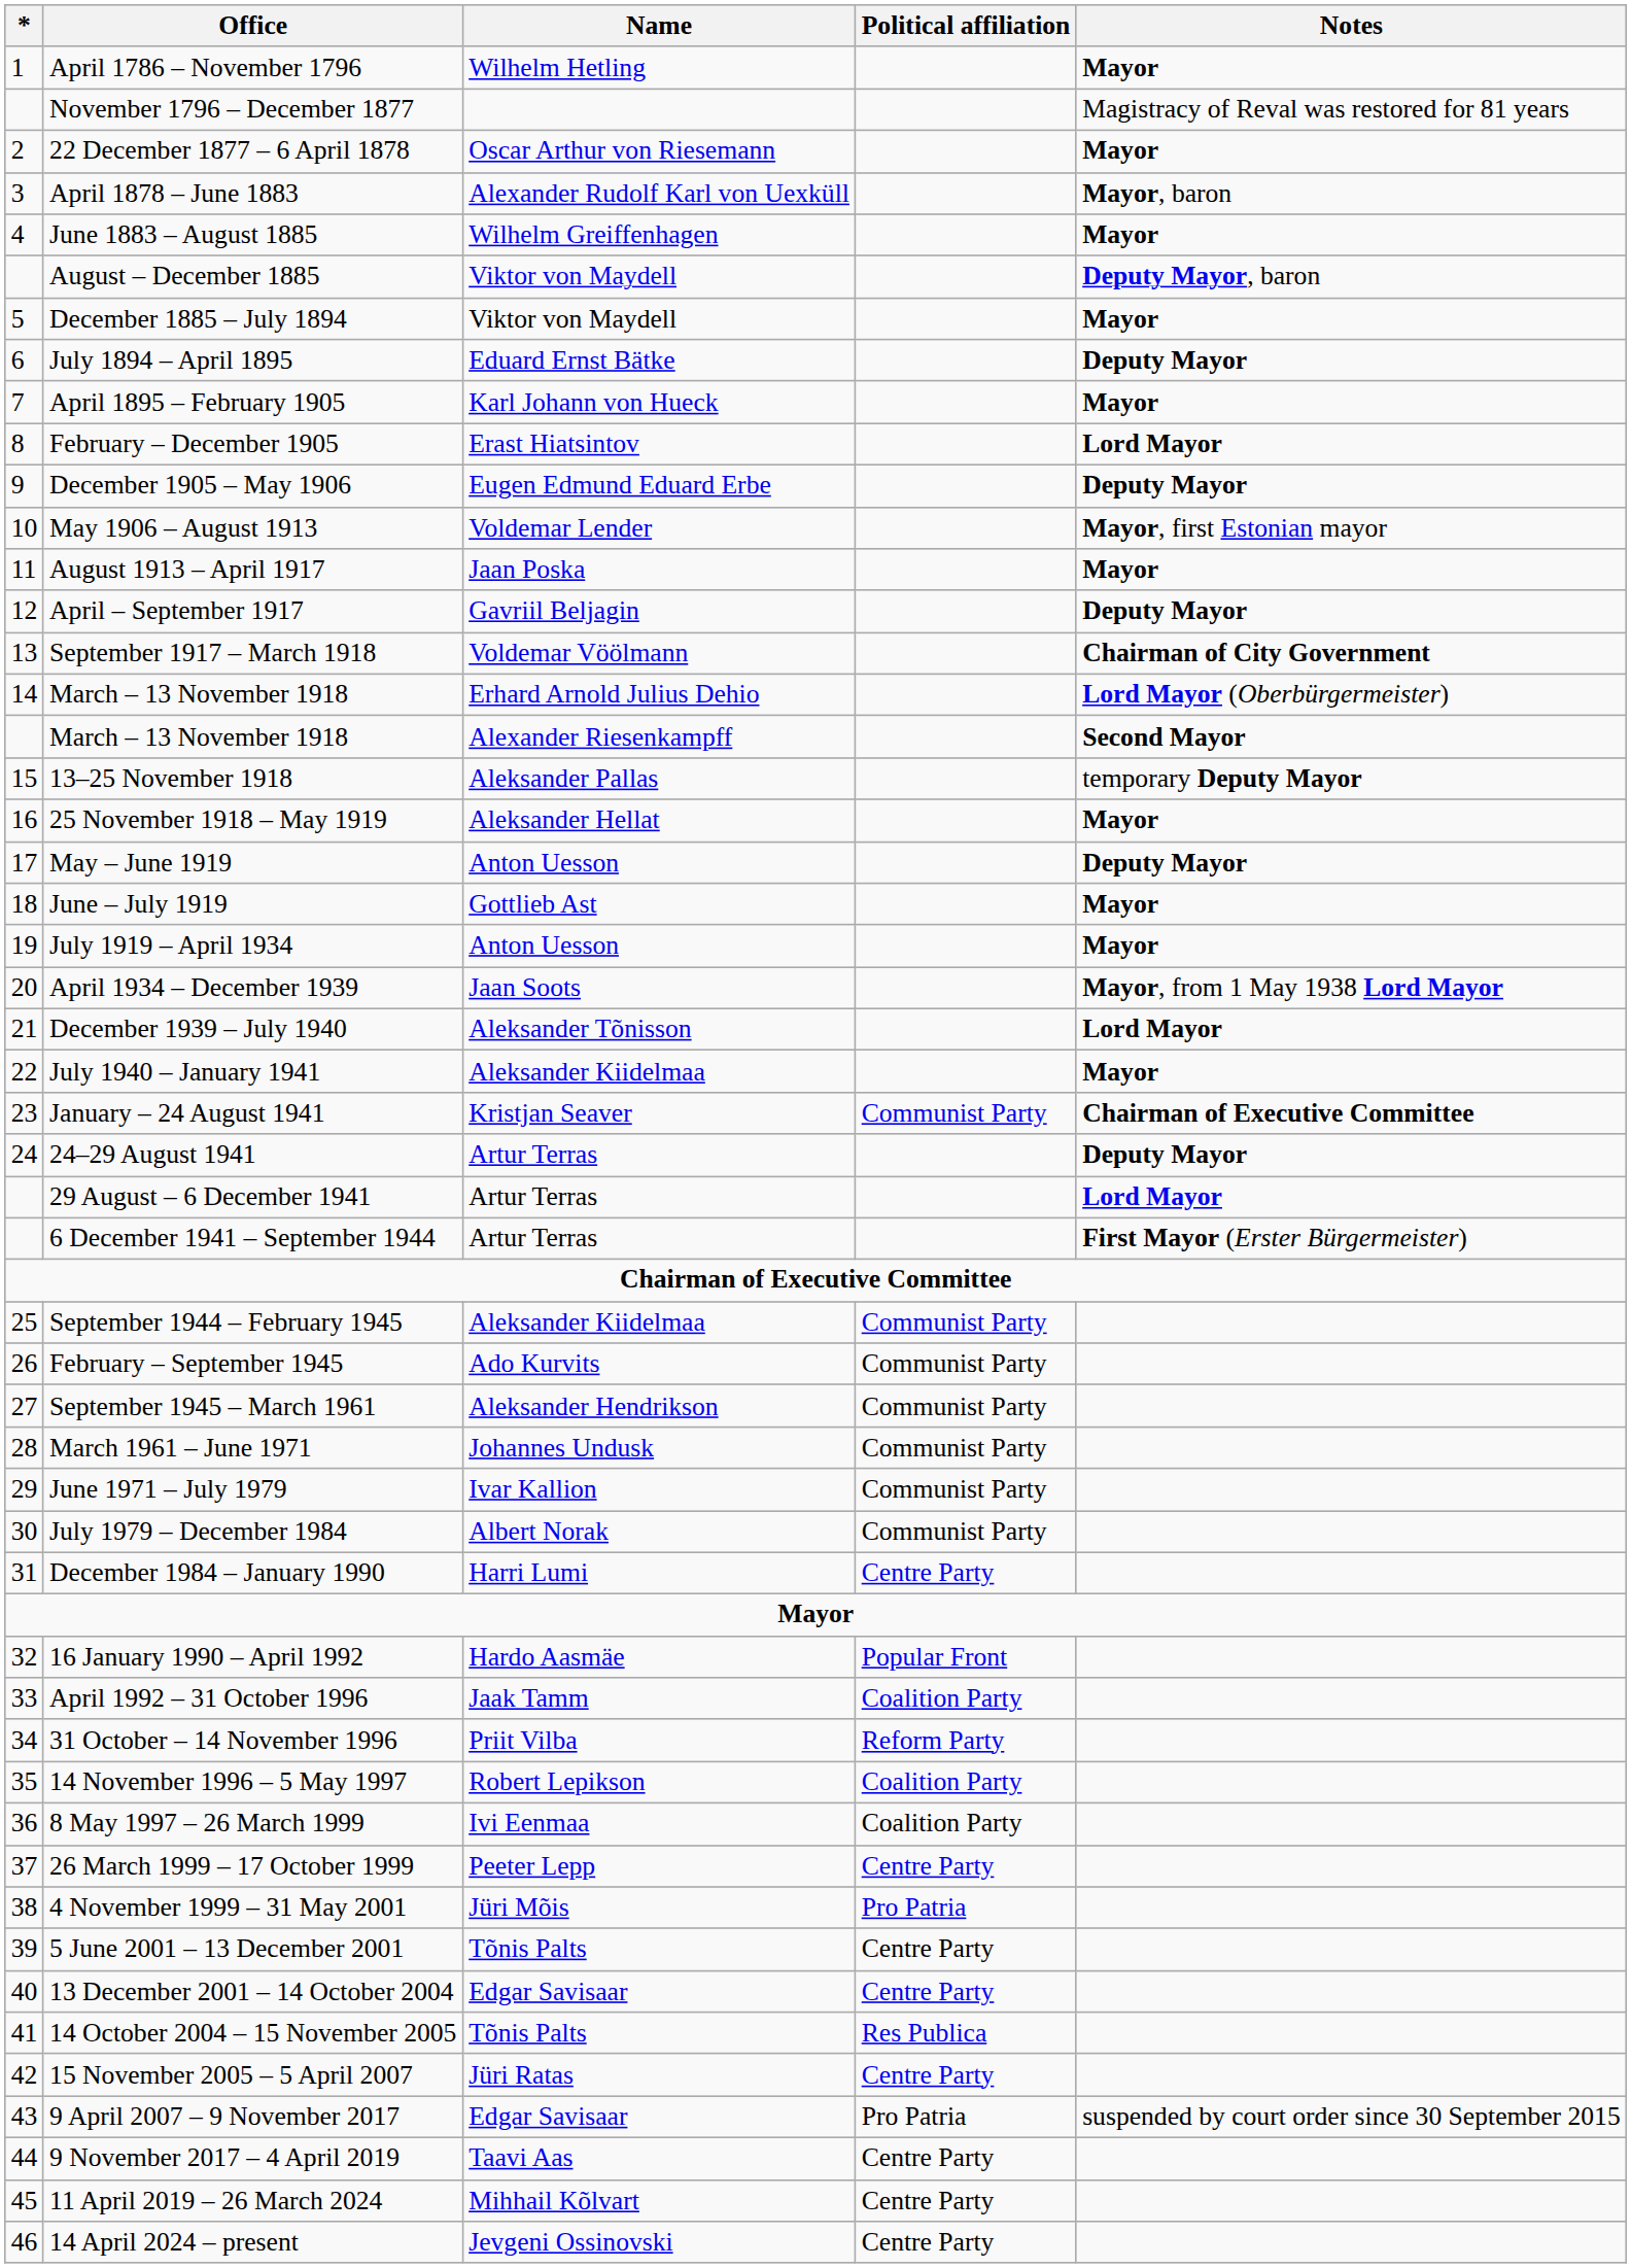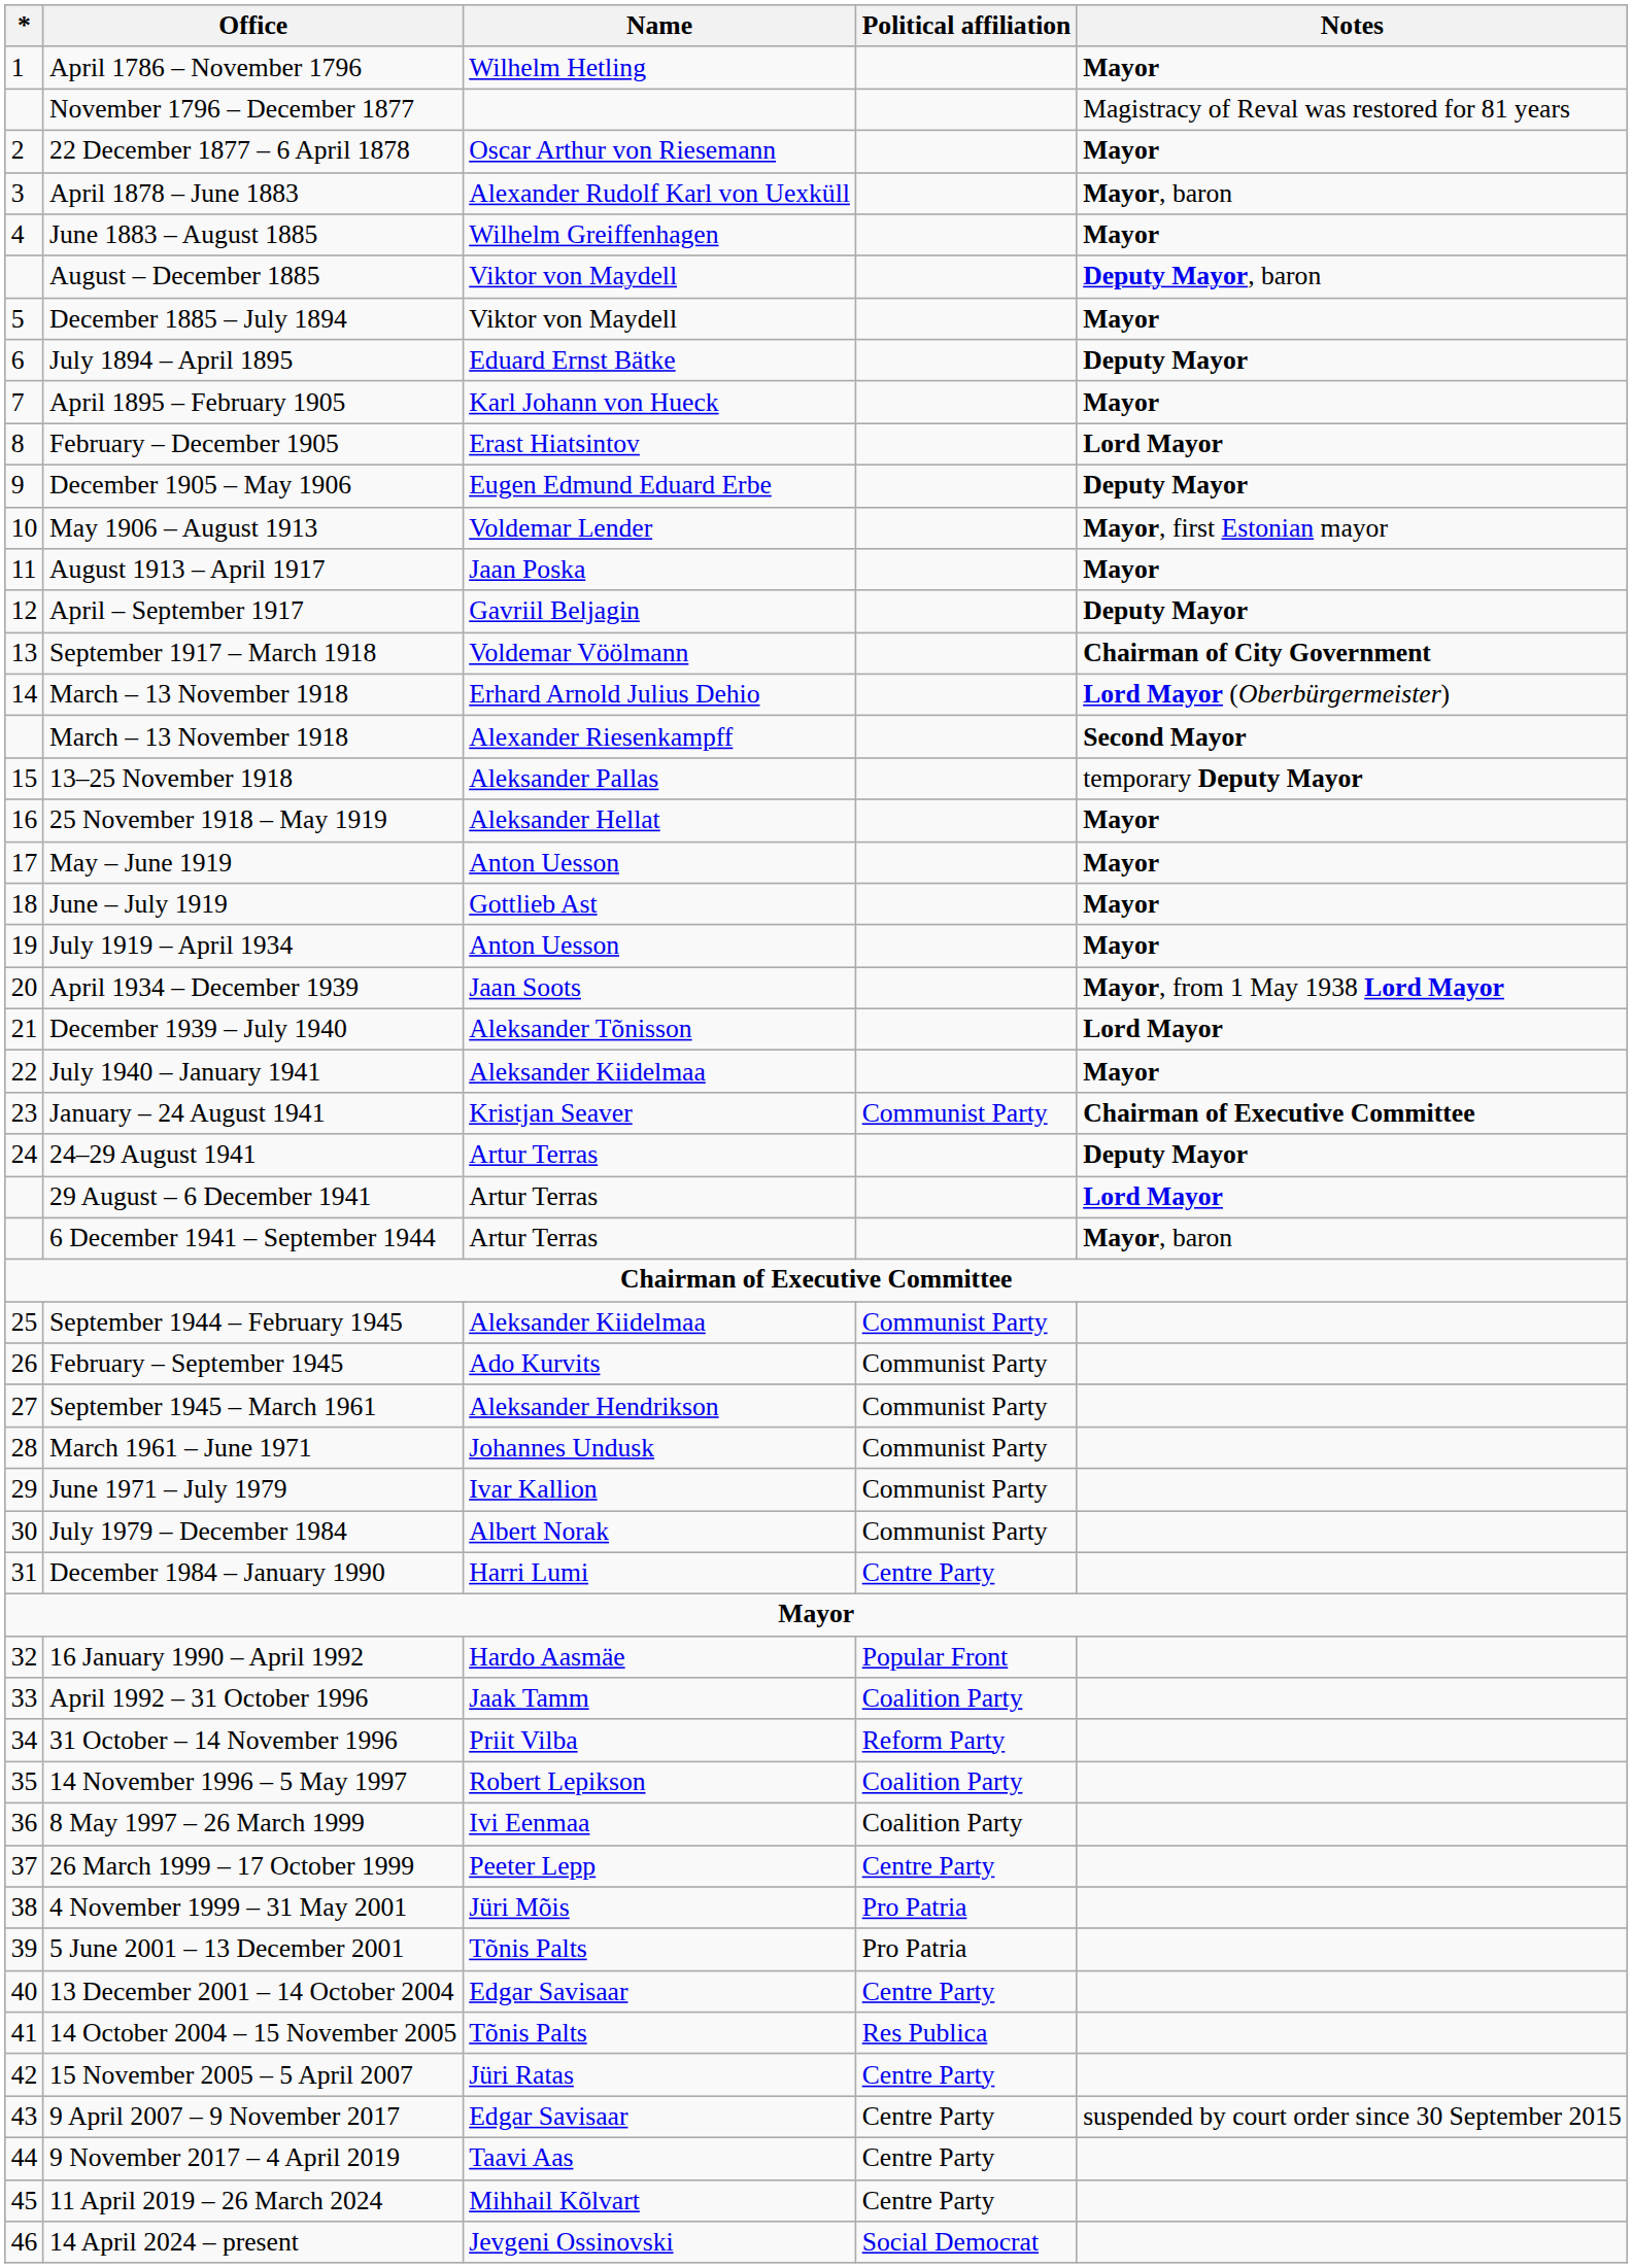 <table class="wikitable">
 <tr>
 <th>*</th>
 <th>Office</th>
 <th>Name</th>
 <th>Political affiliation</th>
 <th>Notes</th>
 </tr>
 <tr>
 <td style="text-align: justify">1</td>
 <td>April 1786 – November 1796</td>
 <td><a href='#'>Wilhelm Hetling</a></td>
 <td></td>
 <td><strong>Mayor</strong></td>
 </tr>
 <tr>
 <td style="text-align: justify"></td>
 <td>November 1796 – December 1877</td>
 <td></td>
 <td></td>
 <td>Magistracy of Reval was restored for 81 years</td>
 </tr>
 <tr>
 <td style="text-align: justify">2</td>
 <td>22 December 1877 – 6 April 1878</td>
 <td><a href='#'>Oscar Arthur von Riesemann</a></td>
 <td></td>
 <td><strong>Mayor</strong></td>
 </tr>
 <tr>
 <td style="text-align: justify">3</td>
 <td>April 1878 – June 1883</td>
 <td><a href='#'>Alexander Rudolf Karl von Uexküll</a></td>
 <td></td>
 <td><strong>Mayor</strong>, baron</td>
 </tr>
 <tr>
 <td style="text-align: justify">4</td>
 <td>June 1883 – August 1885</td>
 <td><a href='#'>Wilhelm Greiffenhagen</a></td>
 <td></td>
 <td><strong>Mayor</strong></td>
 </tr>
 <tr>
 <td style="text-align: justify"></td>
 <td>August – December 1885</td>
 <td><a href='#'>Viktor von Maydell</a></td>
 <td></td>
 <td><strong><a href='#'>Deputy Mayor</a></strong>, baron</td>
 </tr>
 <tr>
 <td style="text-align: justify">5</td>
 <td>December 1885 – July 1894</td>
 <td>Viktor von Maydell</td>
 <td></td>
 <td><strong>Mayor</strong></td>
 </tr>
 <tr>
 <td style="text-align: justify">6</td>
 <td>July 1894 – April 1895</td>
 <td><a href='#'>Eduard Ernst Bätke</a></td>
 <td></td>
 <td><strong>Deputy Mayor</strong></td>
 </tr>
 <tr>
 <td style="text-align: justify">7</td>
 <td>April 1895 – February 1905</td>
 <td><a href='#'>Karl Johann von Hueck</a></td>
 <td></td>
 <td><strong>Mayor</strong></td>
 </tr>
 <tr>
 <td style="text-align: justify">8</td>
 <td>February – December 1905</td>
 <td><a href='#'>Erast Hiatsintov</a></td>
 <td></td>
 <td><strong>Lord Mayor</strong></td>
 </tr>
 <tr>
 <td style="text-align: justify">9</td>
 <td>December 1905 – May 1906</td>
 <td><a href='#'>Eugen Edmund Eduard Erbe</a></td>
 <td></td>
 <td><strong>Deputy Mayor</strong></td>
 </tr>
 <tr>
 <td style="text-align: justify">10</td>
 <td>May 1906 – August 1913</td>
 <td><a href='#'>Voldemar Lender</a></td>
 <td></td>
 <td><strong>Mayor</strong>, first <a href='#'>Estonian</a> mayor</td>
 </tr>
 <tr>
 <td style="text-align: justify">11</td>
 <td>August 1913 – April 1917</td>
 <td><a href='#'>Jaan Poska</a></td>
 <td></td>
 <td><strong>Mayor</strong></td>
 </tr>
 <tr>
 <td style="text-align: justify">12</td>
 <td>April – September 1917</td>
 <td><a href='#'>Gavriil Beljagin</a></td>
 <td></td>
 <td><strong>Deputy Mayor</strong></td>
 </tr>
 <tr>
 <td style="text-align: justify">13</td>
 <td>September 1917 – March 1918</td>
 <td><a href='#'>Voldemar Vöölmann</a></td>
 <td></td>
 <td><strong>Chairman of City Government</strong></td>
 </tr>
 <tr>
 <td style="text-align: justify">14</td>
 <td>March – 13 November 1918</td>
 <td><a href='#'>Erhard Arnold Julius Dehio</a></td>
 <td></td>
 <td><strong><a href='#'>Lord Mayor</a></strong> (<em>Oberbürgermeister</em>)</td>
 </tr>
 <tr>
 <td style="text-align: justify"></td>
 <td>March – 13 November 1918</td>
 <td><a href='#'>Alexander Riesenkampff</a></td>
 <td></td>
 <td><strong>Second Mayor</strong></td>
 </tr>
 <tr>
 <td style="text-align: justify">15</td>
 <td>13–25 November 1918</td>
 <td><a href='#'>Aleksander Pallas</a></td>
 <td></td>
 <td>temporary <strong>Deputy Mayor</strong></td>
 </tr>
 <tr>
 <td style="text-align: justify">16</td>
 <td>25 November 1918 – May 1919</td>
 <td><a href='#'>Aleksander Hellat</a></td>
 <td></td>
 <td><strong>Mayor</strong></td>
 </tr>
 <tr>
 <td style="text-align: justify">17</td>
 <td>May – June 1919</td>
 <td><a href='#'>Anton Uesson</a></td>
 <td></td>
-<td><strong>Deputy Mayor</strong></td>
+<td><strong>Mayor</strong></td>
 </tr>
 <tr>
 <td style="text-align: justify">18</td>
 <td>June – July 1919</td>
 <td><a href='#'>Gottlieb Ast</a></td>
 <td></td>
 <td><strong>Mayor</strong></td>
 </tr>
 <tr>
 <td style="text-align: justify">19</td>
 <td>July 1919 – April 1934</td>
 <td><a href='#'>Anton Uesson</a></td>
 <td></td>
 <td><strong>Mayor</strong></td>
 </tr>
 <tr>
 <td style="text-align: justify">20</td>
 <td>April 1934 – December 1939</td>
 <td><a href='#'>Jaan Soots</a></td>
 <td></td>
 <td><strong>Mayor</strong>, from 1 May 1938 <strong><a href='#'>Lord Mayor</a></strong></td>
 </tr>
 <tr>
 <td style="text-align: justify">21</td>
 <td>December 1939 – July 1940</td>
 <td><a href='#'>Aleksander Tõnisson</a></td>
 <td></td>
 <td><strong>Lord Mayor</strong></td>
 </tr>
 <tr>
 <td style="text-align: justify">22</td>
 <td>July 1940 – January 1941</td>
 <td><a href='#'>Aleksander Kiidelmaa</a></td>
 <td></td>
 <td><strong>Mayor</strong></td>
 </tr>
 <tr>
 <td style="text-align: justify">23</td>
 <td>January – 24 August 1941</td>
 <td><a href='#'>Kristjan Seaver</a></td>
 <td><a href='#'>Communist Party</a></td>
 <td><strong>Chairman of Executive Committee</strong></td>
 </tr>
 <tr>
 <td style="text-align: justify">24</td>
 <td>24–29 August 1941</td>
 <td><a href='#'>Artur Terras</a></td>
 <td></td>
 <td><strong>Deputy Mayor</strong></td>
 </tr>
 <tr>
 <td style="text-align: justify"></td>
 <td>29 August – 6 December 1941</td>
 <td>Artur Terras</td>
 <td></td>
 <td><strong><a href='#'>Lord Mayor</a></strong></td>
 </tr>
 <tr>
 <td style="text-align: justify"></td>
 <td>6 December 1941 – September 1944</td>
 <td>Artur Terras</td>
 <td></td>
-<td><strong>First Mayor</strong> (<em>Erster Bürgermeister</em>)</td>
+<td><strong>Mayor</strong>, baron</td>
 </tr>
 <tr>
 <td colspan=5 align=center><strong>Chairman of Executive Committee</strong></td>
 </tr>
 <tr>
 <td style="text-align: justify">25</td>
 <td>September 1944 – February 1945</td>
 <td><a href='#'>Aleksander Kiidelmaa</a></td>
 <td><a href='#'>Communist Party</a></td>
 <td></td>
 </tr>
 <tr>
 <td style="text-align: justify">26</td>
 <td>February – September 1945</td>
 <td><a href='#'>Ado Kurvits</a></td>
 <td>Communist Party</td>
 <td></td>
 </tr>
 <tr>
 <td style="text-align: justify">27</td>
 <td>September 1945 – March 1961</td>
 <td><a href='#'>Aleksander Hendrikson</a></td>
 <td>Communist Party</td>
 <td></td>
 </tr>
 <tr>
 <td style="text-align: justify">28</td>
 <td>March 1961 – June 1971</td>
 <td><a href='#'>Johannes Undusk</a></td>
 <td>Communist Party</td>
 <td></td>
 </tr>
 <tr>
 <td style="text-align: justify">29</td>
 <td>June 1971 – July 1979</td>
 <td><a href='#'>Ivar Kallion</a></td>
 <td>Communist Party</td>
 <td></td>
 </tr>
 <tr>
 <td style="text-align: justify">30</td>
 <td>July 1979 – December 1984</td>
 <td><a href='#'>Albert Norak</a></td>
 <td>Communist Party</td>
 <td></td>
 </tr>
 <tr>
 <td style="text-align: justify">31</td>
 <td>December 1984 – January 1990</td>
 <td><a href='#'>Harri Lumi</a></td>
 <td><a href='#'>Centre Party</a></td>
 <td></td>
 </tr>
 <tr>
 <td colspan=5 align=center><strong>Mayor</strong></td>
 </tr>
 <tr>
 <td style="text-align: justify">32</td>
 <td>16 January 1990 – April 1992</td>
 <td><a href='#'>Hardo Aasmäe</a></td>
 <td><a href='#'>Popular Front</a></td>
 <td></td>
 </tr>
 <tr>
 <td style="text-align: justify">33</td>
 <td>April 1992 – 31 October 1996</td>
 <td><a href='#'>Jaak Tamm</a></td>
 <td><a href='#'>Coalition Party</a></td>
 <td></td>
 </tr>
 <tr>
 <td style="text-align: justify">34</td>
 <td>31 October – 14 November 1996</td>
 <td><a href='#'>Priit Vilba</a></td>
 <td><a href='#'>Reform Party</a></td>
 <td></td>
 </tr>
 <tr>
 <td style="text-align: justify">35</td>
 <td>14 November 1996 – 5 May 1997</td>
 <td><a href='#'>Robert Lepikson</a></td>
 <td><a href='#'>Coalition Party</a></td>
 <td></td>
 </tr>
 <tr>
 <td style="text-align: justify">36</td>
 <td>8 May 1997 – 26 March 1999</td>
 <td><a href='#'>Ivi Eenmaa</a></td>
 <td>Coalition Party</td>
 <td></td>
 </tr>
 <tr>
 <td style="text-align: justify">37</td>
 <td>26 March 1999 – 17 October 1999</td>
 <td><a href='#'>Peeter Lepp</a></td>
 <td><a href='#'>Centre Party</a></td>
 <td></td>
 </tr>
 <tr>
 <td style="text-align: justify">38</td>
 <td>4 November 1999 – 31 May 2001</td>
 <td><a href='#'>Jüri Mõis</a></td>
 <td><a href='#'>Pro Patria</a></td>
 <td></td>
 </tr>
 <tr>
 <td style="text-align: justify">39</td>
 <td>5 June 2001 – 13 December 2001</td>
 <td><a href='#'>Tõnis Palts</a></td>
-<td>Centre Party</td>
+<td>Pro Patria</td>
 <td></td>
 </tr>
 <tr>
 <td style="text-align: justify">40</td>
 <td>13 December 2001 – 14 October 2004</td>
 <td><a href='#'>Edgar Savisaar</a></td>
 <td><a href='#'>Centre Party</a></td>
 <td></td>
 </tr>
 <tr>
 <td style="text-align: justify">41</td>
 <td>14 October 2004 – 15 November 2005</td>
 <td><a href='#'>Tõnis Palts</a></td>
 <td><a href='#'>Res Publica</a></td>
 <td></td>
 </tr>
 <tr>
 <td style="text-align: justify">42</td>
 <td>15 November 2005 – 5 April 2007</td>
 <td><a href='#'>Jüri Ratas</a></td>
 <td><a href='#'>Centre Party</a></td>
 <td></td>
 </tr>
 <tr>
 <td style="text-align: justify">43</td>
 <td>9 April 2007 – 9 November 2017</td>
 <td><a href='#'>Edgar Savisaar</a></td>
-<td>Pro Patria</td>
+<td>Centre Party</td>
 <td>suspended by court order since 30 September 2015</td>
 </tr>
 <tr>
 <td style="text-align: justify">44</td>
 <td>9 November 2017 – 4 April 2019</td>
 <td><a href='#'>Taavi Aas</a></td>
 <td>Centre Party</td>
 <td></td>
 </tr>
 <tr>
 <td style="text-align: justify">45</td>
 <td>11 April 2019 – 26 March 2024</td>
 <td><a href='#'>Mihhail Kõlvart</a></td>
 <td>Centre Party</td>
 <td></td>
 </tr>
 <tr>
 <td>46</td>
 <td>14 April 2024 – present</td>
 <td><a href='#'>Jevgeni Ossinovski</a></td>
-<td>Centre Party</td>
+<td><a href='#'>Social Democrat</a></td>
 <td></td>
 </tr>
 </table>
